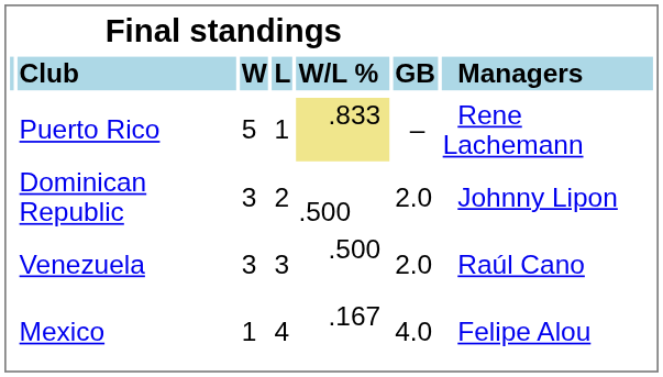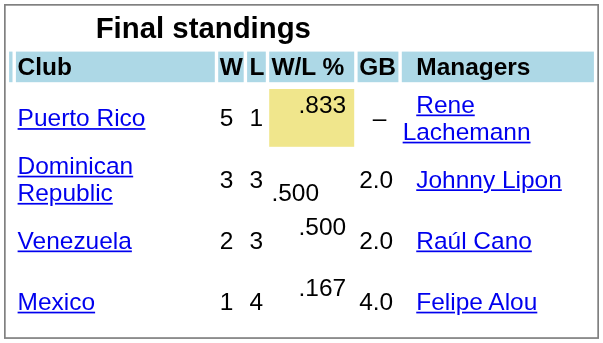 <table cellpadding="1" width="350px" style="font-size: 90%; border: 1px solid gray;">
 <tr align="center" style="font-size: larger;">
 <td colspan=6><strong>Final standings</strong></td>
 </tr>
 <tr style="background:lightblue;">
 <td></td>
 <td><strong>Club</strong></td>
 <td><strong>W</strong></td>
 <td><strong>L</strong></td>
 <td><strong>W/L %</strong></td>
 <td><strong>GB</strong></td>
 <td>  <strong>Managers</strong></td>
 </tr>
 <tr align="center" style="vertical-align: middle;" style="background:lightblue;">
 </tr>
 <tr>
 <td></td>
 <td><a href='#'>Puerto Rico</a></td>
 <td>5</td>
 <td>1</td>
 <td style="background: khaki;">    .833  </td>
 <td>  –</td>
 <td>  <a href='#'>Rene Lachemann</a></td>
 </tr>
 <tr>
 <td></td>
 <td><a href='#'>Dominican Republic</a></td>
 <td>3</td>
-<td>2</td>
+<td>3</td>
 <td>    .500 </td>
 <td>2.0</td>
 <td>  <a href='#'>Johnny Lipon</a></td>
 </tr>
 <tr>
 <td></td>
 <td><a href='#'>Venezuela</a></td>
-<td>3</td>
+<td>2</td>
 <td>3</td>
 <td>    .500  </td>
 <td>2.0</td>
 <td>  <a href='#'>Raúl Cano</a></td>
 </tr>
 <tr>
 <td></td>
 <td><a href='#'>Mexico</a></td>
 <td>1</td>
 <td>4</td>
 <td>    .167  </td>
 <td>4.0</td>
 <td>  <a href='#'>Felipe Alou</a></td>
 </tr>
 <tr>
 </tr>
 </table>
